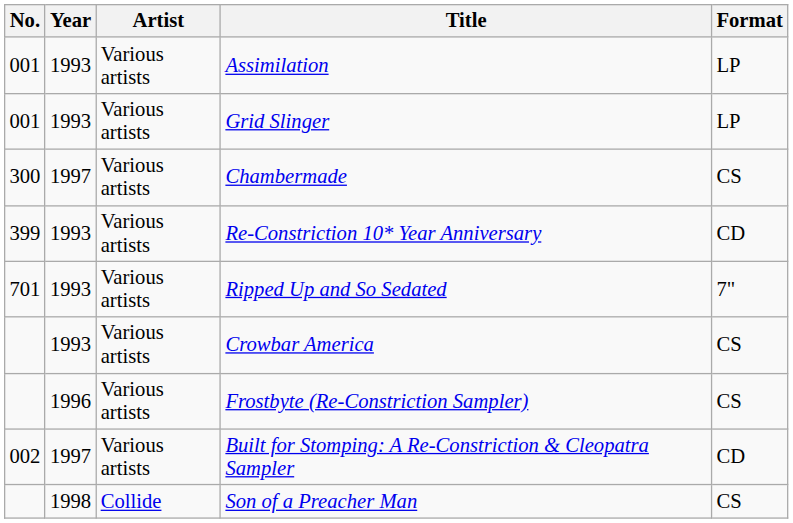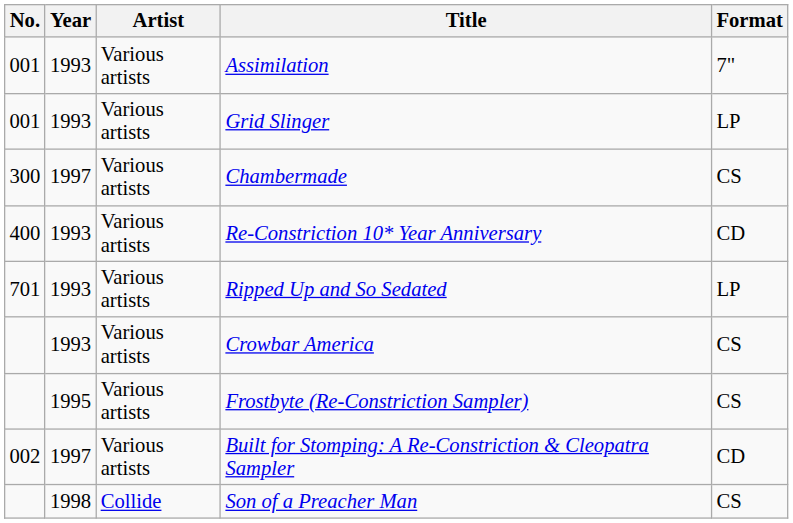 <table class="wikitable sortable">
 <tr>
 <th>No.</th>
 <th>Year</th>
 <th>Artist</th>
 <th>Title</th>
 <th>Format</th>
 </tr>
 <tr>
 <td>001</td>
 <td>1993</td>
 <td>Various artists</td>
 <td><em><a href='#'>Assimilation</a></em></td>
-<td>LP</td>
+<td>7"</td>
 </tr>
 <tr>
 <td>001</td>
 <td>1993</td>
 <td>Various artists</td>
 <td><em><a href='#'>Grid Slinger</a></em></td>
 <td>LP</td>
 </tr>
 <tr>
 <td>300</td>
 <td>1997</td>
 <td>Various artists</td>
 <td><em><a href='#'>Chambermade</a></em></td>
 <td>CS</td>
 </tr>
 <tr>
-<td>399</td>
+<td>400</td>
 <td>1993</td>
 <td>Various artists</td>
 <td><em><a href='#'>Re-Constriction 10* Year Anniversary</a></em></td>
 <td>CD</td>
 </tr>
 <tr>
 <td>701</td>
 <td>1993</td>
 <td>Various artists</td>
 <td><em><a href='#'>Ripped Up and So Sedated</a></em></td>
-<td>7"</td>
+<td>LP</td>
 </tr>
 <tr>
 <td></td>
 <td>1993</td>
 <td>Various artists</td>
 <td><em><a href='#'>Crowbar America</a></em></td>
 <td>CS</td>
 </tr>
 <tr>
 <td></td>
-<td>1996</td>
+<td>1995</td>
 <td>Various artists</td>
 <td><em><a href='#'>Frostbyte (Re-Constriction Sampler)</a></em></td>
 <td>CS</td>
 </tr>
 <tr>
 <td>002</td>
 <td>1997</td>
 <td>Various artists</td>
 <td><em><a href='#'>Built for Stomping: A Re-Constriction & Cleopatra Sampler</a></em></td>
 <td>CD</td>
 </tr>
 <tr>
 <td></td>
 <td>1998</td>
 <td><a href='#'>Collide</a></td>
 <td><em><a href='#'>Son of a Preacher Man</a></em></td>
 <td>CS</td>
 </tr>
 </table>
